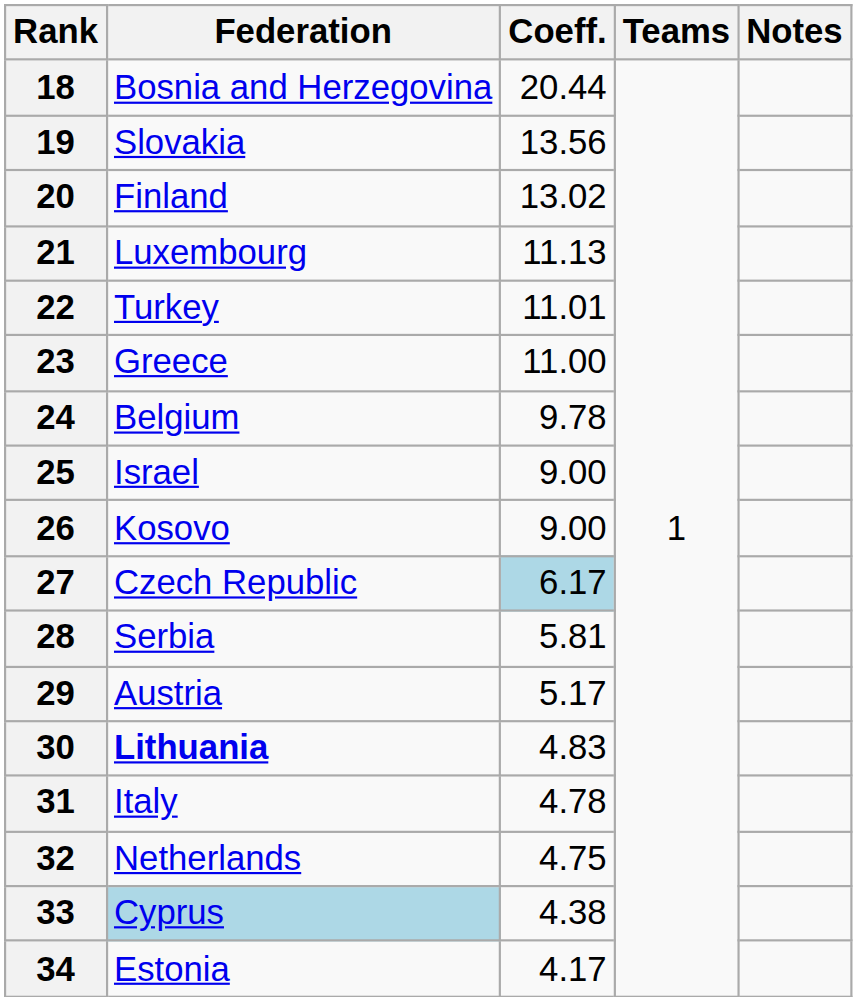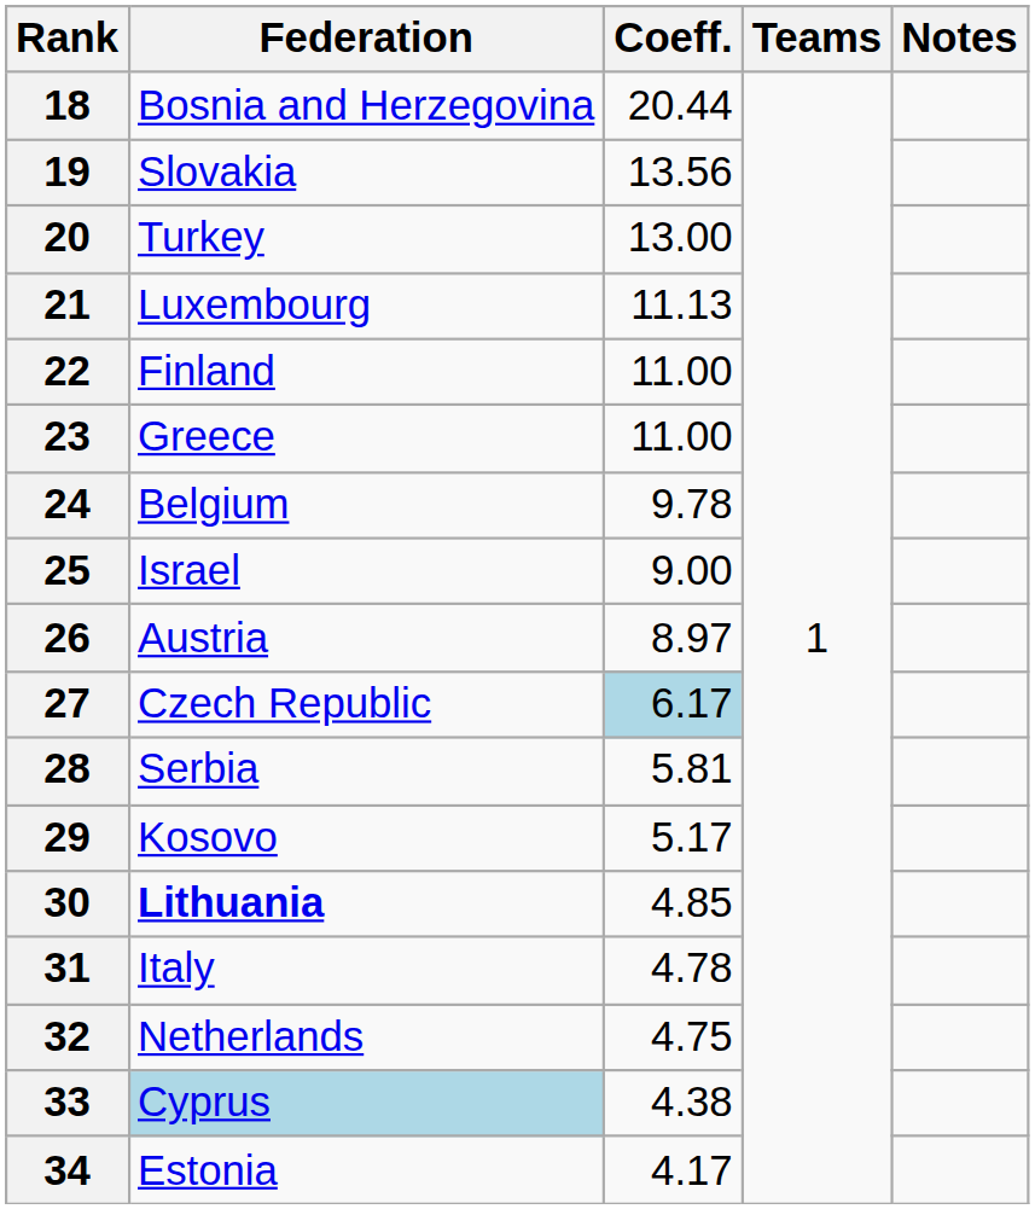 <table class="wikitable">
 <tr>
 <th>Rank</th>
 <th>Federation</th>
 <th>Coeff.</th>
 <th>Teams</th>
 <th>Notes</th>
 </tr>
 <tr>
 <th>18</th>
 <td> <a href='#'>Bosnia and Herzegovina</a></td>
 <td align=right>20.44</td>
 <td align=center rowspan=17>1</td>
 <td></td>
 </tr>
 <tr>
 <th>19</th>
 <td> <a href='#'>Slovakia</a></td>
 <td align=right>13.56</td>
 <td></td>
 </tr>
 <tr>
 <th>20</th>
-<td> <a href='#'>Finland</a></td>
-<td align=right>13.02</td>
+<td> <a href='#'>Turkey</a></td>
+<td align=right>13.00</td>
 <td></td>
 </tr>
 <tr>
 <th>21</th>
 <td> <a href='#'>Luxembourg</a></td>
 <td align=right>11.13</td>
 <td></td>
 </tr>
 <tr>
 <th>22</th>
-<td> <a href='#'>Turkey</a></td>
-<td align=right>11.01</td>
+<td> <a href='#'>Finland</a></td>
+<td align=right>11.00</td>
 <td></td>
 </tr>
 <tr>
 <th>23</th>
 <td> <a href='#'>Greece</a></td>
 <td align=right>11.00</td>
 <td></td>
 </tr>
 <tr>
 <th>24</th>
 <td> <a href='#'>Belgium</a></td>
 <td align=right>9.78</td>
 <td></td>
 </tr>
 <tr>
 <th>25</th>
 <td> <a href='#'>Israel</a></td>
 <td align=right>9.00</td>
 <td></td>
 </tr>
 <tr>
 <th>26</th>
-<td> <a href='#'>Kosovo</a></td>
-<td align=right>9.00</td>
+<td> <a href='#'>Austria</a></td>
+<td align=right>8.97</td>
 <td></td>
 </tr>
 <tr>
 <th>27</th>
 <td> <a href='#'>Czech Republic</a></td>
 <td align=right style="background: lightblue;">6.17</td>
 <td></td>
 </tr>
 <tr>
 <th>28</th>
 <td> <a href='#'>Serbia</a></td>
 <td align=right>5.81</td>
 <td></td>
 </tr>
 <tr>
 <th>29</th>
-<td> <a href='#'>Austria</a></td>
+<td> <a href='#'>Kosovo</a></td>
 <td align=right>5.17</td>
 <td></td>
 </tr>
 <tr>
 <th>30</th>
 <td><strong> <a href='#'>Lithuania</a></strong></td>
-<td align=right>4.83</td>
+<td align=right>4.85</td>
 <td></td>
 </tr>
 <tr>
 <th>31</th>
 <td> <a href='#'>Italy</a></td>
 <td align=right>4.78</td>
 <td></td>
 </tr>
 <tr>
 <th>32</th>
 <td> <a href='#'>Netherlands</a></td>
 <td align=right>4.75</td>
 <td></td>
 </tr>
 <tr>
 <th>33</th>
 <td style="background: lightblue;"> <a href='#'>Cyprus</a></td>
 <td align=right>4.38</td>
 <td></td>
 </tr>
 <tr>
 <th>34</th>
 <td> <a href='#'>Estonia</a></td>
 <td align=right>4.17</td>
 <td></td>
 </tr>
 </table>
